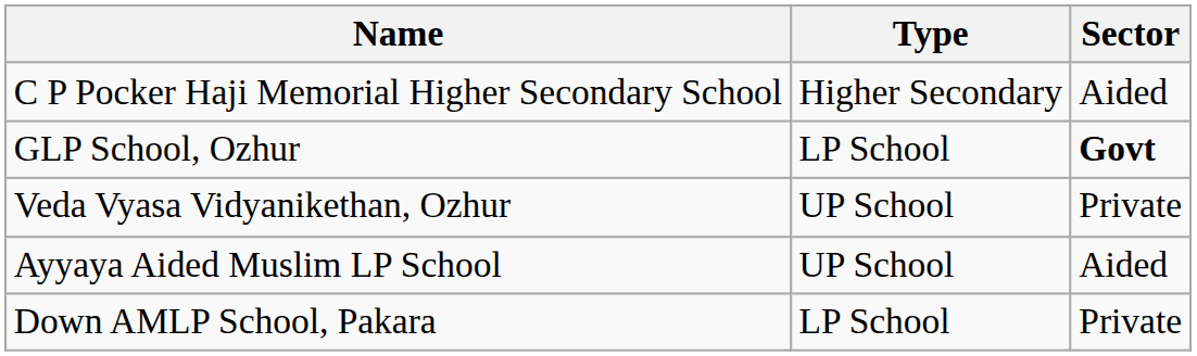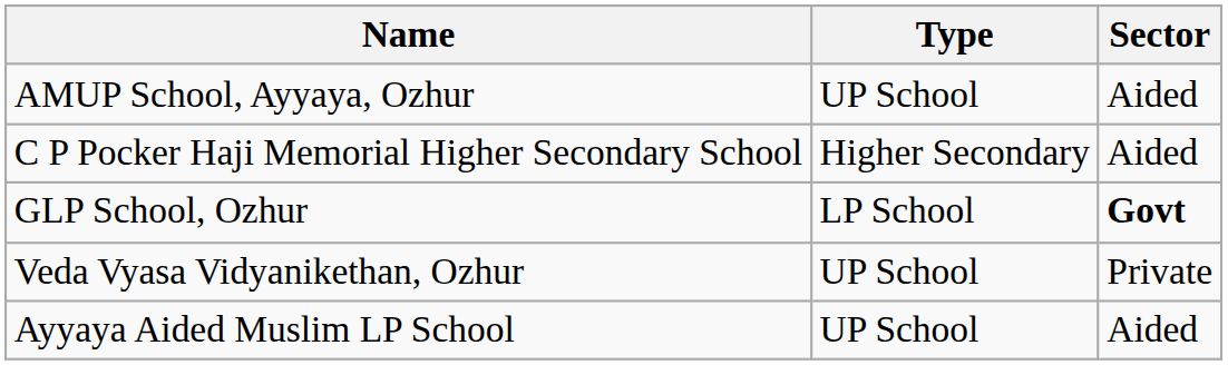 <table class="wikitable">
 <tr>
 <th>Name</th>
 <th>Type</th>
 <th>Sector</th>
+</tr>
+<tr>
+<td>AMUP School, Ayyaya, Ozhur</td>
+<td>UP School</td>
+<td>Aided</td>
 </tr>
 <tr>
 <td>C P Pocker Haji Memorial Higher Secondary School</td>
 <td>Higher Secondary</td>
 <td>Aided</td>
 </tr>
 <tr>
 <td>GLP School, Ozhur</td>
 <td>LP School</td>
 <td><strong>Govt</strong></td>
 </tr>
 <tr>
 <td>Veda Vyasa Vidyanikethan, Ozhur</td>
 <td>UP School</td>
 <td>Private</td>
 </tr>
 <tr>
 <td>Ayyaya Aided Muslim LP School</td>
 <td>UP School</td>
 <td>Aided</td>
 </tr>
-<tr>
-<td>Down AMLP School, Pakara</td>
-<td>LP School</td>
-<td>Private</td>
-</tr>
 </table>
